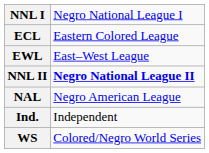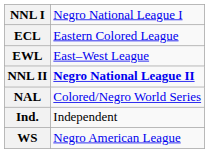 <table class="wikitable plainrowheaders">
 <tr>
 <th scope="row">NNL I</th>
 <td><a href='#'>Negro National League I</a></td>
 </tr>
 <tr>
 <th scope="row">ECL</th>
 <td><a href='#'>Eastern Colored League</a></td>
 </tr>
 <tr>
 <th scope="row">EWL</th>
 <td><a href='#'>East–West League</a></td>
 </tr>
 <tr>
 <th scope="row">NNL II</th>
 <td><strong><a href='#'>Negro National League II</a></strong></td>
 </tr>
 <tr>
 <th scope="row">NAL</th>
-<td><a href='#'>Negro American League</a></td>
+<td><a href='#'>Colored/Negro World Series</a></td>
 </tr>
 <tr>
 <th scope="row">Ind.</th>
 <td>Independent</td>
 </tr>
 <tr>
 <th scope="row">WS</th>
-<td><a href='#'>Colored/Negro World Series</a></td>
+<td><a href='#'>Negro American League</a></td>
 </tr>
 </table>
